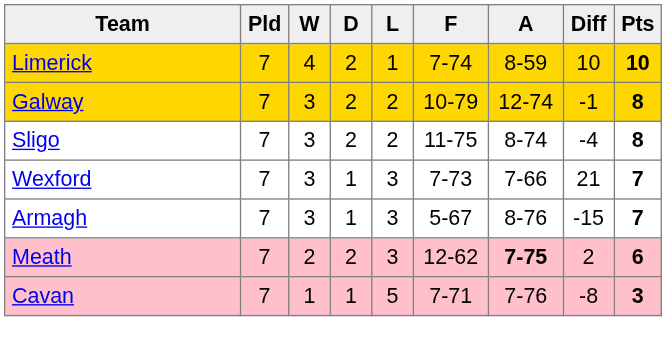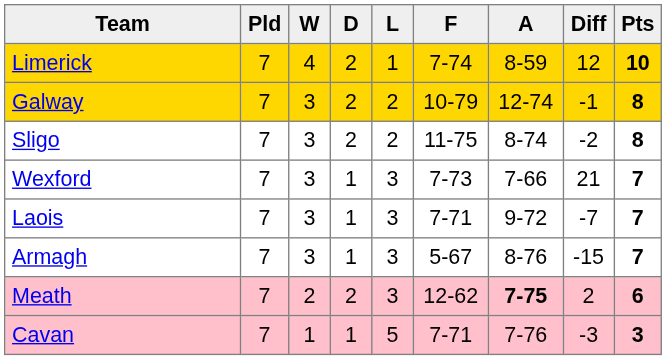 <table style=border-collapse:collapse border=1 cellspacing=0 cellpadding=5>
 <tr align=center bgcolor=#efefef>
 <th width=165>Team</th>
 <th width=20>Pld</th>
 <th width=20>W</th>
 <th width=20>D</th>
 <th width=20>L</th>
 <th width=45>F</th>
 <th width=45>A</th>
 <th width=20>Diff</th>
 <th width=20>Pts</th>
 </tr>
 <tr align=center style= "background:gold;">
 <td style="text-align:left"><a href='#'>Limerick</a></td>
 <td>7</td>
 <td>4</td>
 <td>2</td>
 <td>1</td>
 <td>7-74</td>
 <td>8-59</td>
-<td>10</td>
+<td>12</td>
 <td><strong>10</strong></td>
 </tr>
 <tr align=center style= "background:gold;">
 <td style="text-align:left"><a href='#'>Galway</a></td>
 <td>7</td>
 <td>3</td>
 <td>2</td>
 <td>2</td>
 <td>10-79</td>
 <td>12-74</td>
 <td>-1</td>
 <td><strong>8</strong></td>
 </tr>
 <tr align=center style= "">
 <td style="text-align:left"><a href='#'>Sligo</a></td>
 <td>7</td>
 <td>3</td>
 <td>2</td>
 <td>2</td>
 <td>11-75</td>
 <td>8-74</td>
-<td>-4</td>
+<td>-2</td>
 <td><strong>8</strong></td>
 </tr>
 <tr align=center style= "">
 <td style="text-align:left"><a href='#'>Wexford</a></td>
 <td>7</td>
 <td>3</td>
 <td>1</td>
 <td>3</td>
 <td>7-73</td>
 <td>7-66</td>
 <td>21</td>
+<td><strong>7</strong></td>
+</tr>
+<tr align=center style= "">
+<td style="text-align:left"><a href='#'>Laois</a></td>
+<td>7</td>
+<td>3</td>
+<td>1</td>
+<td>3</td>
+<td>7-71</td>
+<td>9-72</td>
+<td>-7</td>
 <td><strong>7</strong></td>
 </tr>
 <tr align=center style= "">
 <td style="text-align:left"><a href='#'>Armagh</a></td>
 <td>7</td>
 <td>3</td>
 <td>1</td>
 <td>3</td>
 <td>5-67</td>
 <td>8-76</td>
 <td>-15</td>
 <td><strong>7</strong></td>
 </tr>
 <tr align=center style= "background:#FFC0CB">
 <td style="text-align:left"><a href='#'>Meath</a></td>
 <td>7</td>
 <td>2</td>
 <td>2</td>
 <td>3</td>
 <td>12-62</td>
 <td><strong>7-75</strong></td>
 <td>2</td>
 <td><strong>6</strong></td>
 </tr>
 <tr align=center style= "background:#FFC0CB">
 <td style="text-align:left"><a href='#'>Cavan</a></td>
 <td>7</td>
 <td>1</td>
 <td>1</td>
 <td>5</td>
 <td>7-71</td>
 <td>7-76</td>
-<td>-8</td>
+<td>-3</td>
 <td><strong>3</strong></td>
 </tr>
 </table>
